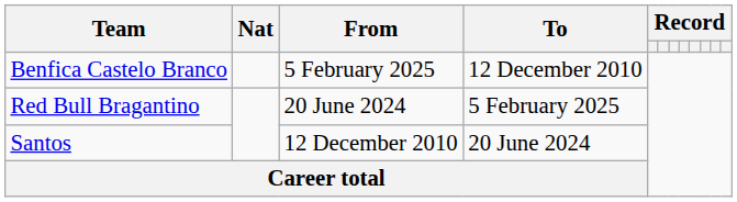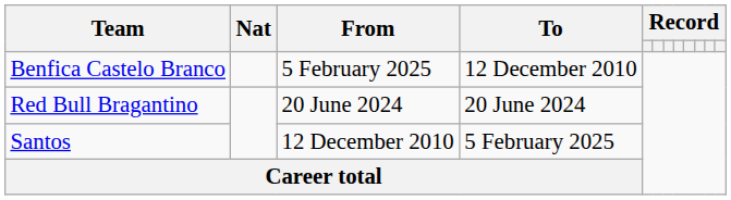 <table class=wikitable style="text-align:center">
 <tr>
 <th rowspan=2>Team</th>
 <th rowspan=2>Nat</th>
 <th rowspan=2>From</th>
 <th rowspan=2>To</th>
 <th colspan="8">Record</th>
 </tr>
 <tr>
 <th></th>
 <th></th>
 <th></th>
 <th></th>
 <th></th>
 <th></th>
 <th></th>
 <th></th>
 </tr>
 <tr>
 <td align=left><a href='#'>Benfica Castelo Branco</a></td>
 <td></td>
 <td align=left>5 February 2025</td>
 <td align=left>12 December 2010<br></td>
 </tr>
 <tr>
 <td align=left><a href='#'>Red Bull Bragantino</a></td>
 <td rowspan="2"></td>
 <td align=left>20 June 2024</td>
-<td align=left>5 February 2025<br></td>
+<td align=left>20 June 2024<br></td>
 </tr>
 <tr>
 <td align=left><a href='#'>Santos</a></td>
 <td align=left>12 December 2010</td>
-<td align=left>20 June 2024<br></td>
+<td align=left>5 February 2025<br></td>
 </tr>
 <tr>
 <th colspan=4>Career total<br></th>
 </tr>
 </table>
